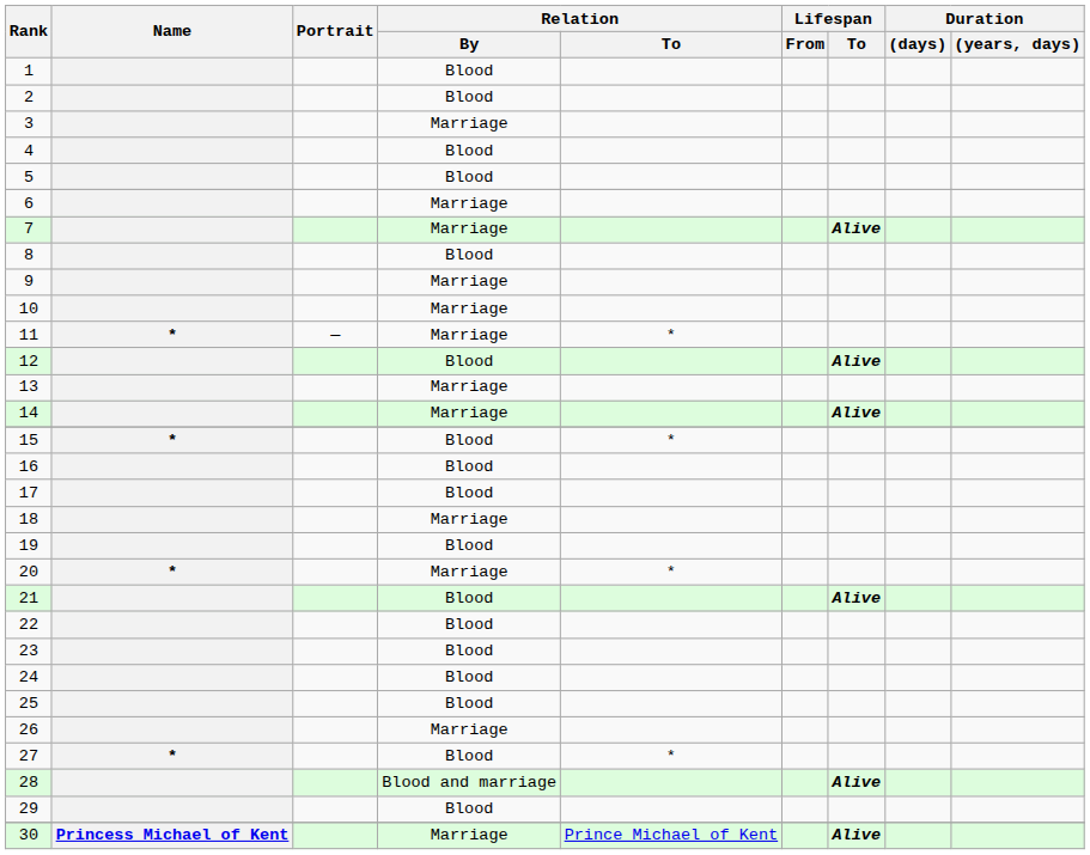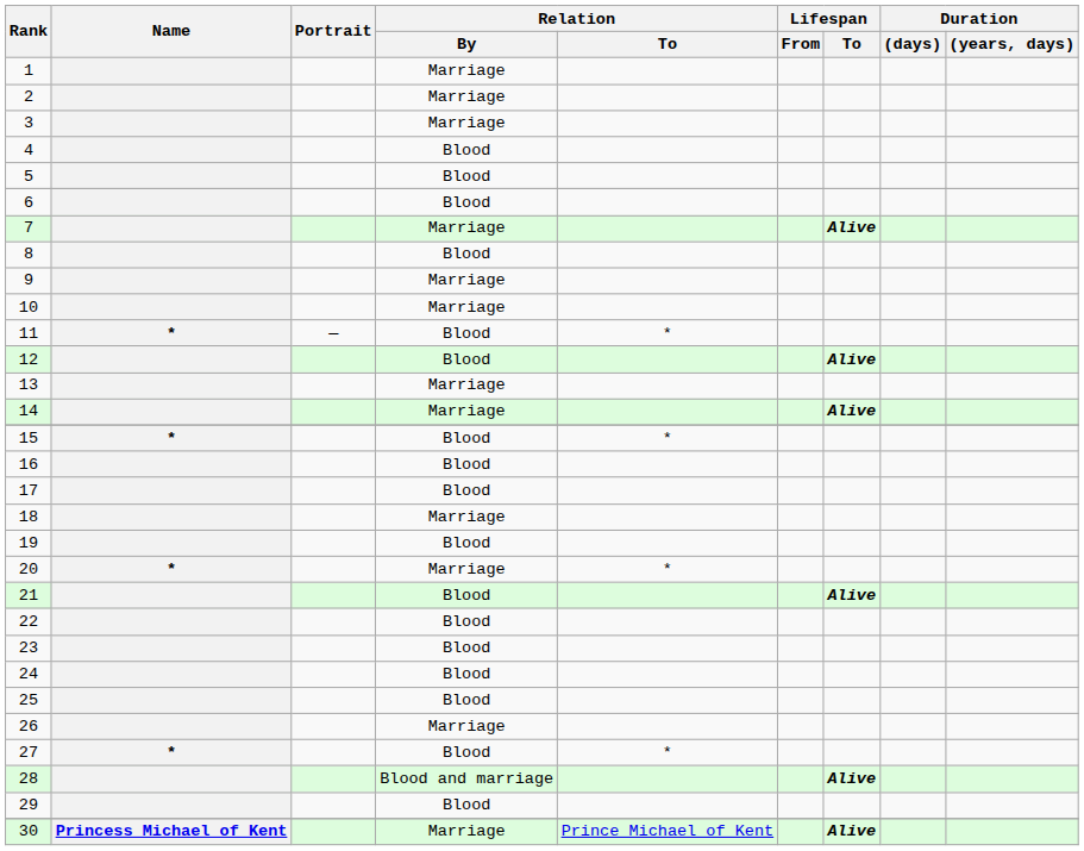 <table class="wikitable sortable plainrowheaders" style="text-align:center;">
 <tr style="background:#efefef;">
 <th scope="col" rowspan=2>Rank</th>
 <th scope="col" rowspan=2>Name</th>
 <th scope="col" class="unsortable" rowspan=2>Portrait</th>
 <th scope="col" colspan=2>Relation</th>
 <th scope="col" colspan=2>Lifespan</th>
 <th scope="col" colspan=2>Duration</th>
 </tr>
 <tr>
 <th scope="col">By</th>
 <th scope="col">To</th>
 <th scope="col">From</th>
 <th scope="col">To</th>
 <th scope="col">(days)</th>
 <th scope="col">(years, days)</th>
 </tr>
 <tr>
 <td>1</td>
 <th scope="row"></th>
 <td></td>
-<td>Blood</td>
+<td>Marriage</td>
 <td><br></td>
 <td><br></td>
 <td><br></td>
 <td></td>
 <td></td>
 </tr>
 <tr>
 <td>2</td>
 <th scope="row"></th>
 <td></td>
-<td>Blood</td>
+<td>Marriage</td>
 <td><br></td>
 <td><br></td>
 <td><br></td>
 <td></td>
 <td></td>
 </tr>
 <tr>
 <td>3</td>
 <th scope="row"><br></th>
 <td></td>
 <td>Marriage</td>
 <td><br></td>
 <td><br></td>
 <td><br></td>
 <td></td>
 <td></td>
 </tr>
 <tr>
 <td>4</td>
 <th scope="row"></th>
 <td></td>
 <td>Blood</td>
 <td><br></td>
 <td><br></td>
 <td><br></td>
 <td></td>
 <td></td>
 </tr>
 <tr>
 <td>5</td>
 <th scope="row"></th>
 <td></td>
 <td>Blood</td>
 <td><br></td>
 <td><br></td>
 <td><br></td>
 <td></td>
 <td></td>
 </tr>
 <tr>
 </tr>
 <tr>
 <td>6</td>
 <th scope="row"></th>
 <td></td>
-<td>Marriage</td>
+<td>Blood</td>
 <td><br></td>
 <td><br></td>
 <td><br></td>
 <td></td>
 <td></td>
 </tr>
 <tr style="background:#DDFDDD">
 <td>7</td>
 <th scope="row"></th>
 <td></td>
 <td>Marriage</td>
 <td><br></td>
 <td><br></td>
 <td><strong><em>Alive</em></strong></td>
 <td></td>
 <td></td>
 </tr>
 <tr>
 <td>8</td>
 <th scope="row"></th>
 <td></td>
 <td>Blood</td>
 <td><br></td>
 <td><br></td>
 <td><br></td>
 <td></td>
 <td></td>
 </tr>
 <tr>
 <td>9</td>
 <th scope="row"></th>
 <td></td>
 <td>Marriage</td>
 <td><br></td>
 <td><br></td>
 <td><br></td>
 <td></td>
 <td></td>
 </tr>
 <tr>
 <td>10</td>
 <th scope="row"></th>
 <td></td>
 <td>Marriage</td>
 <td><br></td>
 <td><br></td>
 <td><br></td>
 <td></td>
 <td></td>
 </tr>
 <tr>
 <td>11</td>
 <th scope="row">*</th>
 <td>—</td>
-<td>Marriage</td>
+<td>Blood</td>
 <td>*<br></td>
 <td><br></td>
 <td><br></td>
 <td></td>
 <td></td>
 </tr>
 <tr style="background:#DDFDDD">
 <td>12</td>
 <th scope="row"></th>
 <td></td>
 <td>Blood</td>
 <td><br></td>
 <td><br></td>
 <td><strong><em>Alive</em></strong></td>
 <td></td>
 <td></td>
 </tr>
 <tr>
 <td>13</td>
 <th scope="row"></th>
 <td></td>
 <td>Marriage</td>
 <td><br></td>
 <td><br></td>
 <td><br></td>
 <td></td>
 <td></td>
 </tr>
 <tr style="background:#DDFDDD">
 <td>14</td>
 <th scope="row"></th>
 <td></td>
 <td>Marriage</td>
 <td><br></td>
 <td><br></td>
 <td><strong><em>Alive</em></strong></td>
 <td></td>
 <td></td>
 </tr>
 <tr style="background:#DDFDDD">
 </tr>
 <tr>
 <td>15</td>
 <th scope="row">*</th>
 <td></td>
 <td>Blood</td>
 <td>*<br></td>
 <td><br></td>
 <td><br></td>
 <td></td>
 <td></td>
 </tr>
 <tr>
 <td>16</td>
 <th scope="row"></th>
 <td></td>
 <td>Blood</td>
 <td><br></td>
 <td><br></td>
 <td><br></td>
 <td></td>
 <td></td>
 </tr>
 <tr>
 <td>17</td>
 <th scope="row"></th>
 <td></td>
 <td>Blood</td>
 <td><br></td>
 <td><br></td>
 <td><br></td>
 <td></td>
 <td></td>
 </tr>
 <tr>
 <td>18</td>
 <th scope="row"></th>
 <td></td>
 <td>Marriage</td>
 <td><br></td>
 <td><br></td>
 <td><br></td>
 <td></td>
 <td></td>
 </tr>
 <tr>
 <td>19</td>
 <th scope="row"></th>
 <td></td>
 <td>Blood</td>
 <td><br></td>
 <td><br></td>
 <td><br></td>
 <td></td>
 <td></td>
 </tr>
 <tr>
 <td>20</td>
 <th scope="row">*</th>
 <td></td>
 <td>Marriage</td>
 <td>*<br></td>
 <td><br></td>
 <td><br></td>
 <td></td>
 <td></td>
 </tr>
 <tr style="background:#DDFDDD">
 <td>21</td>
 <th scope="row"></th>
 <td></td>
 <td>Blood</td>
 <td><br></td>
 <td><br></td>
 <td><strong><em>Alive</em></strong></td>
 <td></td>
 <td></td>
 </tr>
 <tr>
 <td>22</td>
 <th scope="row"></th>
 <td></td>
 <td>Blood</td>
 <td><br></td>
 <td><br></td>
 <td><br></td>
 <td></td>
 <td></td>
 </tr>
 <tr>
 <td>23</td>
 <th scope="row"></th>
 <td></td>
 <td>Blood</td>
 <td><br></td>
 <td><br></td>
 <td><br></td>
 <td></td>
 <td></td>
 </tr>
 <tr>
 <td>24</td>
 <th scope="row"></th>
 <td></td>
 <td>Blood</td>
 <td><br></td>
 <td><br></td>
 <td><br></td>
 <td></td>
 <td></td>
 </tr>
 <tr>
 <td>25</td>
 <th scope="row"></th>
 <td></td>
 <td>Blood</td>
 <td><br></td>
 <td><br></td>
 <td><br></td>
 <td></td>
 <td></td>
 </tr>
 <tr>
 <td>26</td>
 <th scope="row"></th>
 <td></td>
 <td>Marriage</td>
 <td><br></td>
 <td><br></td>
 <td><br></td>
 <td></td>
 <td></td>
 </tr>
 <tr>
 <td>27</td>
 <th scope="row">*</th>
 <td></td>
 <td>Blood</td>
 <td>*<br></td>
 <td><br></td>
 <td><br></td>
 <td></td>
 <td></td>
 </tr>
 <tr style="background:#DDFDDD">
 <td>28</td>
 <th scope="row"></th>
 <td></td>
 <td>Blood and marriage</td>
 <td></td>
 <td><br></td>
 <td><strong><em>Alive</em></strong></td>
 <td></td>
 <td></td>
 </tr>
 <tr>
 <td>29</td>
 <th scope="row"><br></th>
 <td></td>
 <td>Blood</td>
 <td><br></td>
 <td><br></td>
 <td><br></td>
 <td></td>
 <td></td>
 </tr>
 <tr>
 </tr>
 <tr style="background:#DDFDDD">
 <td>30</td>
 <th scope="row"><a href='#'>Princess Michael of Kent</a></th>
 <td></td>
 <td>Marriage</td>
 <td><a href='#'>Prince Michael of Kent</a></td>
 <td><br></td>
 <td><strong><em>Alive</em></strong></td>
 <td></td>
 <td></td>
 </tr>
 </table>
